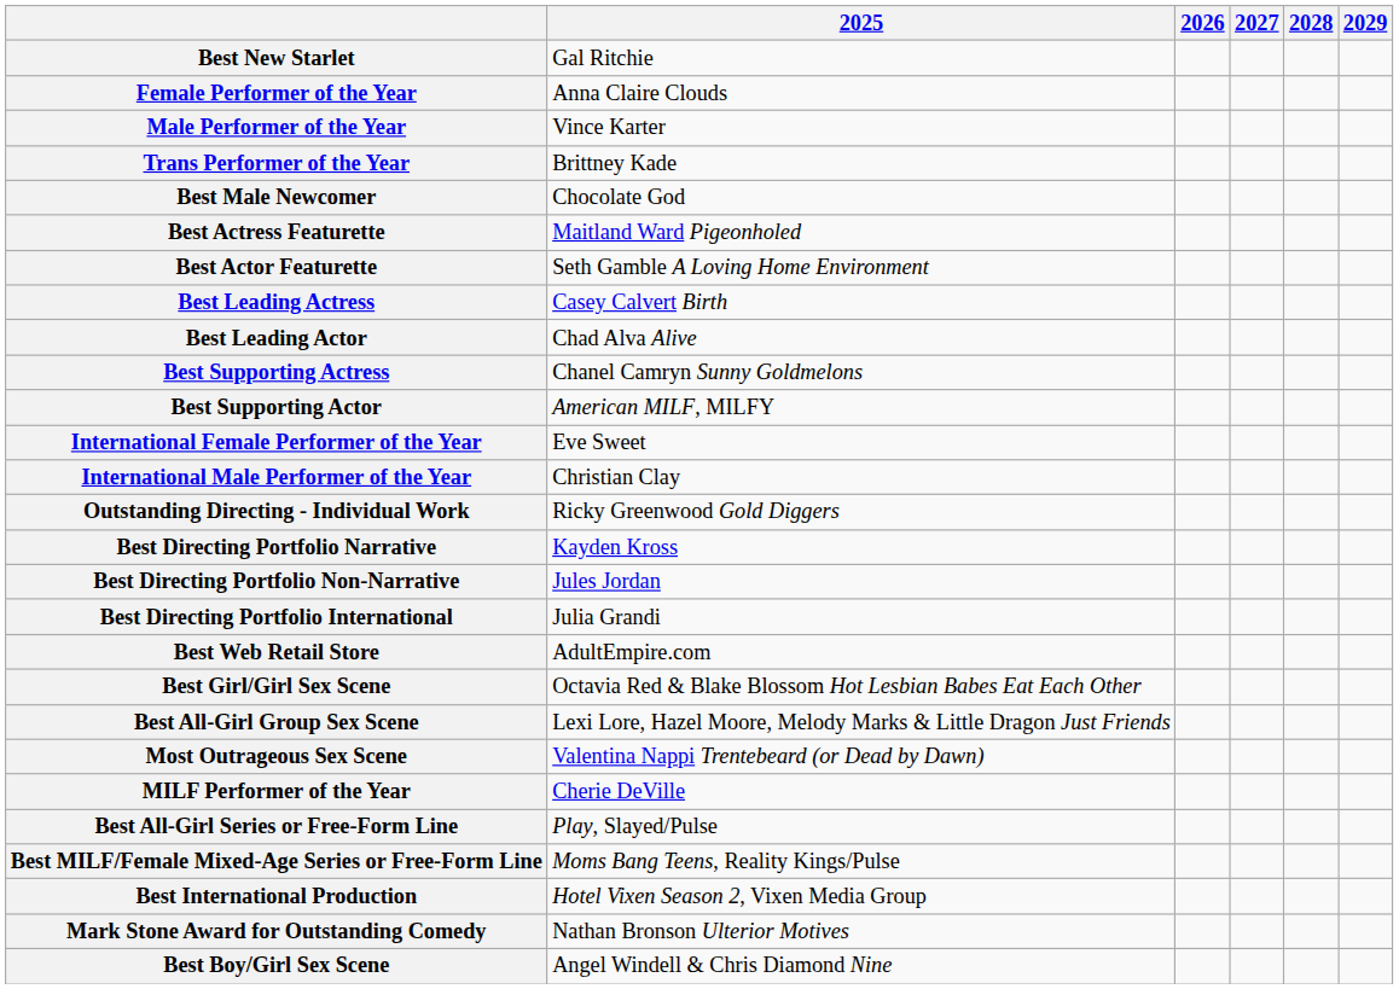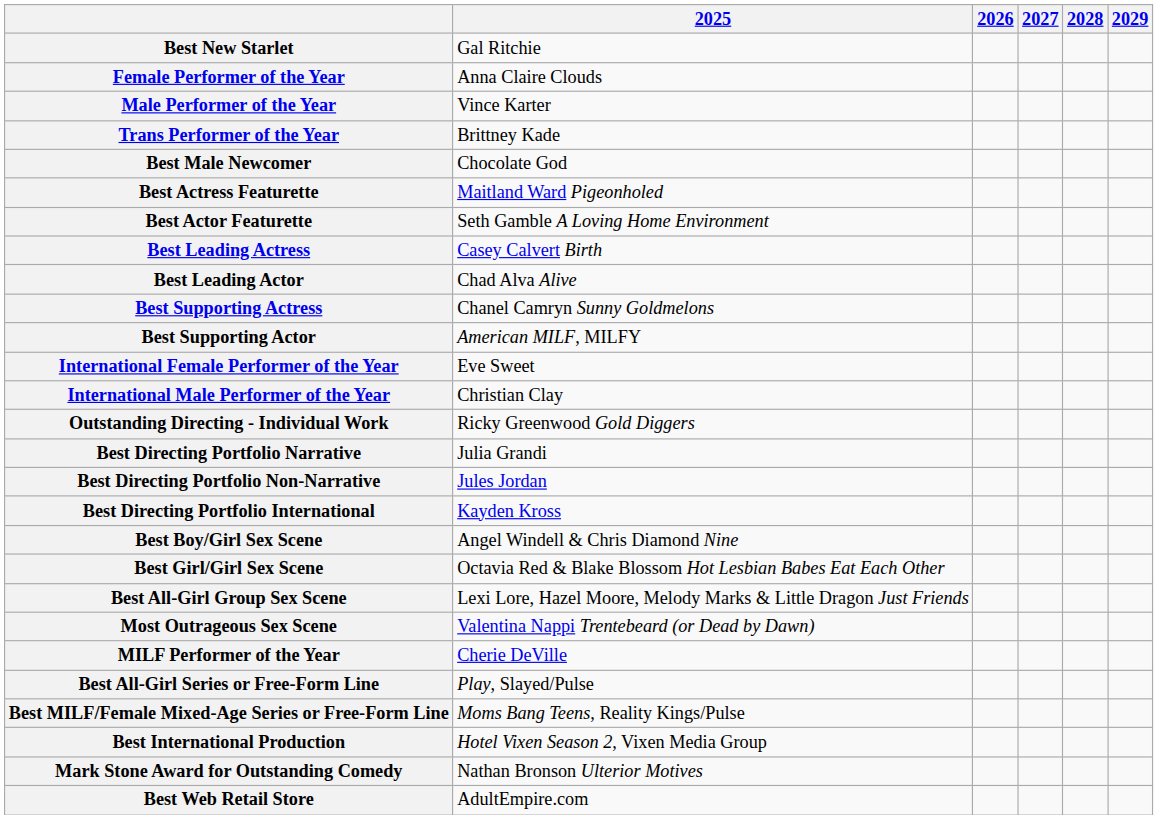 <table class="wikitable" >
 <tr>
 <th></th>
 <th><a href='#'>2025</a></th>
 <th><a href='#'>2026</a></th>
 <th><a href='#'>2027</a></th>
 <th><a href='#'>2028</a></th>
 <th><a href='#'>2029</a></th>
 </tr>
 <tr>
 <th>Best New Starlet</th>
 <td>Gal Ritchie</td>
 <td></td>
 <td></td>
 <td></td>
 <td></td>
 </tr>
 <tr>
 <th><a href='#'>Female Performer of the Year</a></th>
 <td>Anna Claire Clouds</td>
 <td></td>
 <td></td>
 <td></td>
 <td></td>
 </tr>
 <tr>
 <th><a href='#'>Male Performer of the Year</a></th>
 <td>Vince Karter</td>
 <td></td>
 <td></td>
 <td></td>
 </tr>
 <tr>
 <th><a href='#'>Trans Performer of the Year</a></th>
 <td>Brittney Kade</td>
 <td></td>
 <td></td>
 <td></td>
 <td></td>
 </tr>
 <tr>
 <th>Best Male Newcomer</th>
 <td>Chocolate God</td>
 <td></td>
 <td></td>
 <td></td>
 <td></td>
 </tr>
 <tr>
 <th>Best Actress Featurette</th>
 <td><a href='#'>Maitland Ward</a> <em>Pigeonholed</em></td>
 <td></td>
 <td></td>
 <td></td>
 </tr>
 <tr>
 <th>Best Actor Featurette</th>
 <td>Seth Gamble <em>A Loving Home Environment</em></td>
 <td></td>
 <td></td>
 <td></td>
 <td></td>
 </tr>
 <tr>
 <th><a href='#'>Best Leading Actress</a></th>
 <td><a href='#'>Casey Calvert</a> <em>Birth</em></td>
 <td></td>
 <td></td>
 <td></td>
 <td></td>
 </tr>
 <tr>
 <th>Best Leading Actor</th>
 <td>Chad Alva <em>Alive</em></td>
 <td></td>
 <td></td>
 <td></td>
 <td></td>
 </tr>
 <tr>
 <th><a href='#'>Best Supporting Actress</a></th>
 <td>Chanel Camryn <em>Sunny Goldmelons</em></td>
 <td></td>
 <td></td>
 <td></td>
 <td></td>
 </tr>
 <tr>
 <th>Best Supporting Actor</th>
 <td><em>American MILF</em>, MILFY</td>
 <td></td>
 <td></td>
 <td></td>
 <td></td>
 </tr>
 <tr>
 <th><a href='#'>International Female Performer of the Year</a></th>
 <td>Eve Sweet</td>
 <td></td>
 <td></td>
 <td></td>
 <td></td>
 </tr>
 <tr>
 <th><a href='#'>International Male Performer of the Year</a></th>
 <td>Christian Clay</td>
 <td></td>
 <td></td>
 <td></td>
 <td></td>
 </tr>
 <tr>
 <th>Outstanding Directing - Individual Work</th>
 <td>Ricky Greenwood <em>Gold Diggers</em></td>
 <td></td>
 <td></td>
 <td></td>
 </tr>
 <tr>
 <th>Best Directing Portfolio Narrative</th>
-<td><a href='#'>Kayden Kross</a></td>
+<td>Julia Grandi</td>
 <td></td>
 <td></td>
 <td></td>
 <td></td>
 </tr>
 <tr>
 <th>Best Directing Portfolio Non-Narrative</th>
 <td><a href='#'>Jules Jordan</a></td>
 <td></td>
 <td></td>
 <td></td>
 <td></td>
 </tr>
 <tr>
 <th>Best Directing Portfolio International</th>
-<td>Julia Grandi</td>
+<td><a href='#'>Kayden Kross</a></td>
 <td></td>
 <td></td>
 <td></td>
 <td></td>
 </tr>
 <tr>
-<th>Best Web Retail Store</th>
-<td>AdultEmpire.com</td>
+<th>Best Boy/Girl Sex Scene</th>
+<td>Angel Windell & Chris Diamond <em>Nine</em></td>
 <td></td>
 <td></td>
 <td></td>
 <td></td>
 </tr>
 <tr>
 <th>Best Girl/Girl Sex Scene</th>
 <td>Octavia Red & Blake Blossom <em>Hot Lesbian Babes Eat Each Other</em></td>
 <td></td>
 <td></td>
 <td></td>
 <td></td>
 </tr>
 <tr>
 <th>Best All-Girl Group Sex Scene</th>
 <td>Lexi Lore, Hazel Moore, Melody Marks & Little Dragon <em>Just Friends</em></td>
 <td></td>
 <td></td>
 <td></td>
 <td></td>
 </tr>
 <tr>
 <th>Most Outrageous Sex Scene</th>
 <td><a href='#'>Valentina Nappi</a> <em>Trentebeard (or Dead by Dawn)</em></td>
 <td></td>
 <td></td>
 <td></td>
 <td></td>
 </tr>
 <tr>
 <th>MILF Performer of the Year</th>
 <td><a href='#'>Cherie DeVille</a></td>
 <td></td>
 <td></td>
 <td></td>
 <td></td>
 </tr>
 <tr>
 <th>Best All-Girl Series or Free-Form Line</th>
 <td><em>Play</em>, Slayed/Pulse</td>
 <td></td>
 <td></td>
 <td></td>
 <td></td>
 </tr>
 <tr>
 <th>Best MILF/Female Mixed-Age Series or Free-Form Line</th>
 <td><em>Moms Bang Teens</em>, Reality Kings/Pulse</td>
 <td></td>
 <td></td>
 <td></td>
 <td></td>
 </tr>
 <tr>
 <th>Best International Production</th>
 <td><em>Hotel Vixen Season 2</em>, Vixen Media Group</td>
 <td></td>
 <td></td>
 <td></td>
 <td></td>
 </tr>
 <tr>
 <th>Mark Stone Award for Outstanding Comedy</th>
 <td>Nathan Bronson <em>Ulterior Motives</em></td>
 <td></td>
 <td></td>
 <td></td>
 <td></td>
 </tr>
 <tr>
-<th>Best Boy/Girl Sex Scene</th>
-<td>Angel Windell & Chris Diamond <em>Nine</em></td>
+<th>Best Web Retail Store</th>
+<td>AdultEmpire.com</td>
 <td></td>
 <td></td>
 <td></td>
 <td></td>
 </tr>
 </table>
